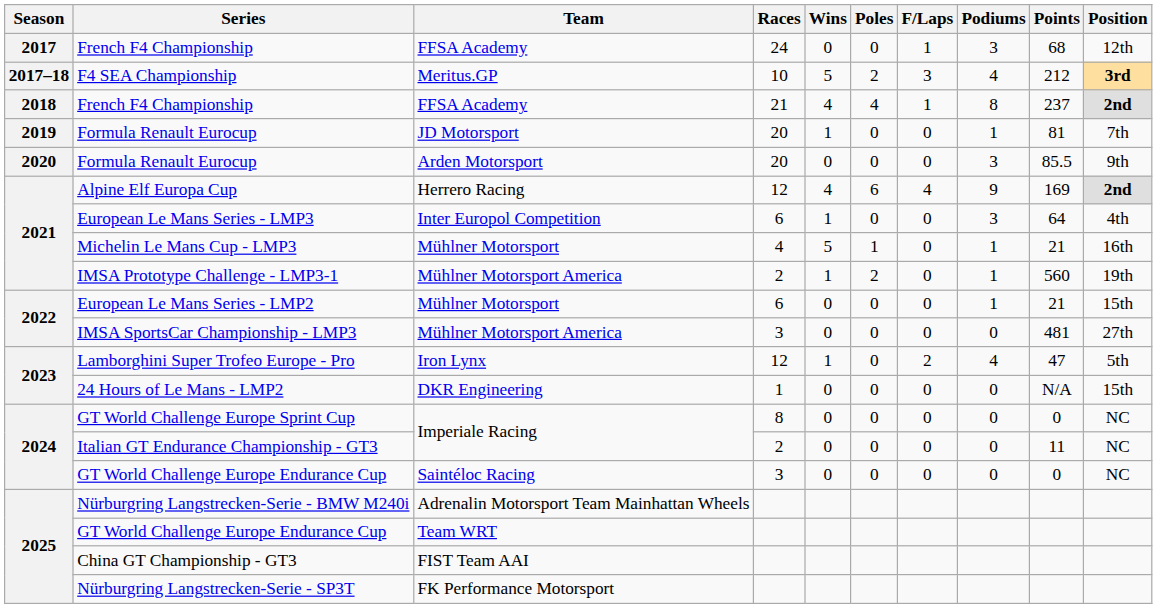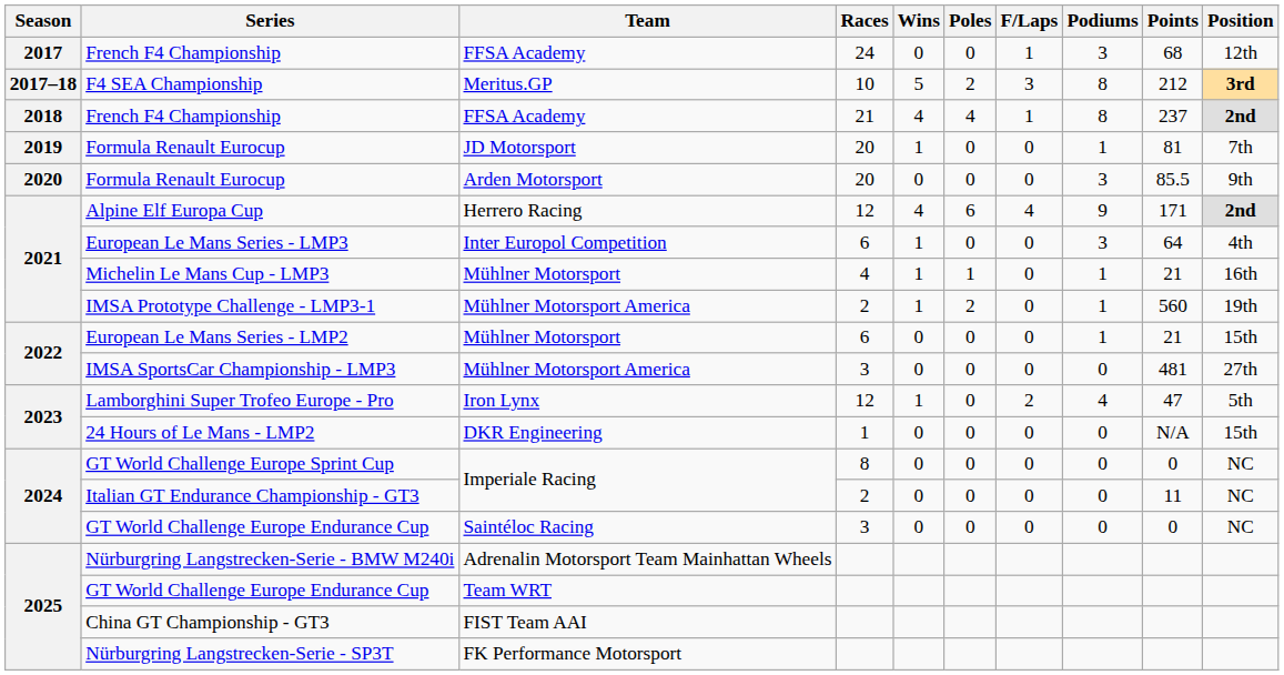 <table class="wikitable" style="font-size: 90%; text-align:center">
 <tr>
 <th>Season</th>
 <th>Series</th>
 <th>Team</th>
 <th>Races</th>
 <th>Wins</th>
 <th>Poles</th>
 <th>F/Laps</th>
 <th>Podiums</th>
 <th>Points</th>
 <th>Position</th>
 </tr>
 <tr>
 <th>2017</th>
 <td align=left><a href='#'>French F4 Championship</a></td>
 <td align=left><a href='#'>FFSA Academy</a></td>
 <td>24</td>
 <td>0</td>
 <td>0</td>
 <td>1</td>
 <td>3</td>
 <td>68</td>
 <td>12th</td>
 </tr>
 <tr>
 <th>2017–18</th>
 <td align=left><a href='#'>F4 SEA Championship</a></td>
 <td align=left><a href='#'>Meritus.GP</a></td>
 <td>10</td>
 <td>5</td>
 <td>2</td>
 <td>3</td>
-<td>4</td>
+<td>8</td>
 <td>212</td>
 <td style="background:#FFDF9F;"><strong>3rd</strong></td>
 </tr>
 <tr>
 <th>2018</th>
 <td align=left><a href='#'>French F4 Championship</a></td>
 <td align=left><a href='#'>FFSA Academy</a></td>
 <td>21</td>
 <td>4</td>
 <td>4</td>
 <td>1</td>
 <td>8</td>
 <td>237</td>
 <td style="background:#DFDFDF;"><strong>2nd</strong></td>
 </tr>
 <tr>
 <th>2019</th>
 <td align=left><a href='#'>Formula Renault Eurocup</a></td>
 <td align=left><a href='#'>JD Motorsport</a></td>
 <td>20</td>
 <td>1</td>
 <td>0</td>
 <td>0</td>
 <td>1</td>
 <td>81</td>
 <td>7th</td>
 </tr>
 <tr>
 <th>2020</th>
 <td align=left><a href='#'>Formula Renault Eurocup</a></td>
 <td align=left><a href='#'>Arden Motorsport</a></td>
 <td>20</td>
 <td>0</td>
 <td>0</td>
 <td>0</td>
 <td>3</td>
 <td>85.5</td>
 <td>9th</td>
 </tr>
 <tr>
 <th rowspan="4">2021</th>
 <td align=left><a href='#'>Alpine Elf Europa Cup</a></td>
 <td align=left>Herrero Racing</td>
 <td>12</td>
 <td>4</td>
 <td>6</td>
 <td>4</td>
 <td>9</td>
-<td>169</td>
+<td>171</td>
 <td style="background:#DFDFDF;"><strong>2nd</strong></td>
 </tr>
 <tr>
 <td align=left><a href='#'>European Le Mans Series - LMP3</a></td>
 <td align=left><a href='#'>Inter Europol Competition</a></td>
 <td>6</td>
 <td>1</td>
 <td>0</td>
 <td>0</td>
 <td>3</td>
 <td>64</td>
 <td>4th</td>
 </tr>
 <tr>
 <td align=left><a href='#'>Michelin Le Mans Cup - LMP3</a></td>
 <td align=left><a href='#'>Mühlner Motorsport</a></td>
 <td>4</td>
-<td>5</td>
+<td>1</td>
 <td>1</td>
 <td>0</td>
 <td>1</td>
 <td>21</td>
 <td>16th</td>
 </tr>
 <tr>
 <td align=left><a href='#'>IMSA Prototype Challenge - LMP3-1</a></td>
 <td align=left><a href='#'>Mühlner Motorsport America</a></td>
 <td>2</td>
 <td>1</td>
 <td>2</td>
 <td>0</td>
 <td>1</td>
 <td>560</td>
 <td>19th</td>
 </tr>
 <tr>
 <th rowspan="2">2022</th>
 <td align=left><a href='#'>European Le Mans Series - LMP2</a></td>
 <td align=left><a href='#'>Mühlner Motorsport</a></td>
 <td>6</td>
 <td>0</td>
 <td>0</td>
 <td>0</td>
 <td>1</td>
 <td>21</td>
 <td>15th</td>
 </tr>
 <tr>
 <td align=left><a href='#'>IMSA SportsCar Championship - LMP3</a></td>
 <td align=left><a href='#'>Mühlner Motorsport America</a></td>
 <td>3</td>
 <td>0</td>
 <td>0</td>
 <td>0</td>
 <td>0</td>
 <td>481</td>
 <td>27th</td>
 </tr>
 <tr>
 <th rowspan="2">2023</th>
 <td align=left><a href='#'>Lamborghini Super Trofeo Europe - Pro</a></td>
 <td align=left><a href='#'>Iron Lynx</a></td>
 <td>12</td>
 <td>1</td>
 <td>0</td>
 <td>2</td>
 <td>4</td>
 <td>47</td>
 <td>5th</td>
 </tr>
 <tr>
 <td align=left><a href='#'>24 Hours of Le Mans - LMP2</a></td>
 <td align=left><a href='#'>DKR Engineering</a></td>
 <td>1</td>
 <td>0</td>
 <td>0</td>
 <td>0</td>
 <td>0</td>
 <td>N/A</td>
 <td>15th</td>
 </tr>
 <tr>
 <th rowspan="3">2024</th>
 <td align=left><a href='#'>GT World Challenge Europe Sprint Cup</a></td>
 <td rowspan="2" align="left">Imperiale Racing</td>
 <td>8</td>
 <td>0</td>
 <td>0</td>
 <td>0</td>
 <td>0</td>
 <td>0</td>
 <td>NC</td>
 </tr>
 <tr>
 <td align=left><a href='#'>Italian GT Endurance Championship - GT3</a></td>
 <td>2</td>
 <td>0</td>
 <td>0</td>
 <td>0</td>
 <td>0</td>
 <td>11</td>
 <td>NC</td>
 </tr>
 <tr>
 <td align=left><a href='#'>GT World Challenge Europe Endurance Cup</a></td>
 <td align=left><a href='#'>Saintéloc Racing</a></td>
 <td>3</td>
 <td>0</td>
 <td>0</td>
 <td>0</td>
 <td>0</td>
 <td>0</td>
 <td>NC</td>
 </tr>
 <tr>
 <th rowspan="4">2025</th>
 <td align=left><a href='#'>Nürburgring Langstrecken-Serie - BMW M240i</a></td>
 <td align=left>Adrenalin Motorsport Team Mainhattan Wheels</td>
 <td></td>
 <td></td>
 <td></td>
 <td></td>
 <td></td>
 <td></td>
 <td></td>
 </tr>
 <tr>
 <td align=left><a href='#'>GT World Challenge Europe Endurance Cup</a></td>
 <td align=left><a href='#'>Team WRT</a></td>
 <td></td>
 <td></td>
 <td></td>
 <td></td>
 <td></td>
 <td></td>
 <td></td>
 </tr>
 <tr>
 <td align=left>China GT Championship - GT3</td>
 <td align=left>FIST Team AAI</td>
 <td></td>
 <td></td>
 <td></td>
 <td></td>
 <td></td>
 <td></td>
 <td></td>
 </tr>
 <tr>
 <td align="left"><a href='#'>Nürburgring Langstrecken-Serie - SP3T</a></td>
 <td align="left">FK Performance Motorsport</td>
 <td></td>
 <td></td>
 <td></td>
 <td></td>
 <td></td>
 <td></td>
 <td></td>
 </tr>
 </table>
